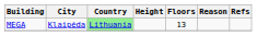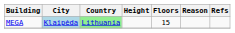 <table style="font-size: 90%; text-align: center;" class="wikitable sortable">
 <tr>
 <th>Building</th>
 <th>City</th>
 <th>Country</th>
 <th>Height</th>
 <th>Floors</th>
 <th>Reason</th>
 <th>Refs</th>
 </tr>
 <tr>
 <td align=left><a href='#'>MEGA</a></td>
-<td><a href='#'>Klaipėda</a></td>
+<td style="background: lightblue;"><a href='#'>Klaipėda</a></td>
 <td style="background: lightgreen;"><a href='#'>Lithuania</a></td>
 <td></td>
-<td>13</td>
+<td>15</td>
 <td></td>
 <td></td>
 </tr>
 <tr>
 </tr>
 </table>
